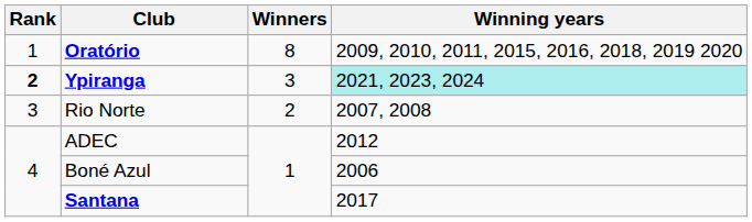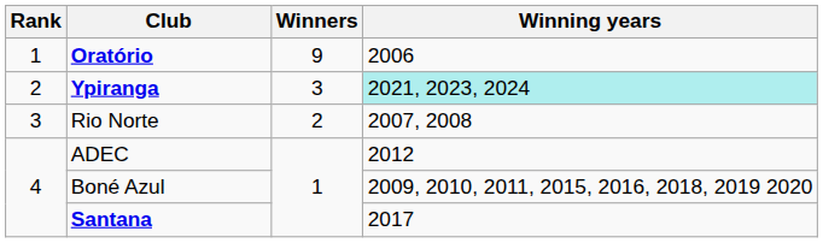 <table class="wikitable sortable">
 <tr>
 <th>Rank</th>
 <th style="width:150px">Club</th>
 <th>Winners</th>
 <th>Winning years</th>
 </tr>
 <tr>
 <td align=center>1</td>
 <td><strong><a href='#'>Oratório</a></strong></td>
-<td align=center>8</td>
-<td>2009, 2010, 2011, 2015, 2016, 2018, 2019 2020</td>
+<td align=center>9</td>
+<td>2006</td>
 </tr>
 <tr>
-<td align=center><strong>2</strong></td>
+<td align=center>2</td>
 <td><strong><a href='#'>Ypiranga</a></strong></td>
 <td align=center>3</td>
 <td style="background: paleturquoise;">2021, 2023, 2024</td>
 </tr>
 <tr>
 <td align=center>3</td>
 <td>Rio Norte</td>
 <td align=center>2</td>
 <td>2007, 2008</td>
 </tr>
 <tr>
 <td rowspan=3 align=center>4</td>
 <td>ADEC</td>
 <td rowspan=3 align=center>1</td>
 <td>2012</td>
 </tr>
 <tr>
 <td>Boné Azul</td>
-<td>2006</td>
+<td>2009, 2010, 2011, 2015, 2016, 2018, 2019 2020</td>
 </tr>
 <tr>
 <td><strong><a href='#'>Santana</a></strong></td>
 <td>2017</td>
 </tr>
 </table>
